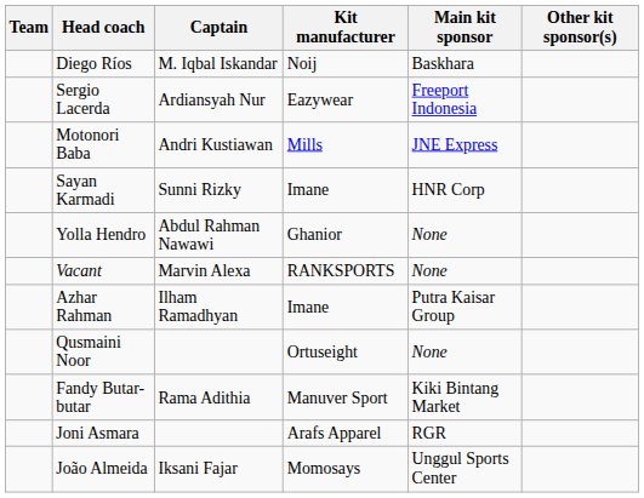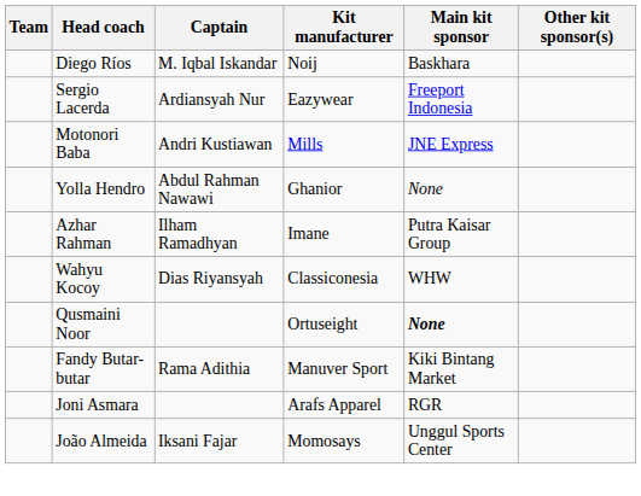 <table class="wikitable">
 <tr>
 <th>Team</th>
 <th>Head coach</th>
 <th>Captain</th>
 <th class="nowrap">Kit manufacturer</th>
 <th>Main kit sponsor</th>
 <th>Other kit sponsor(s)</th>
 </tr>
 <tr>
 <td></td>
 <td> Diego Ríos</td>
 <td> M. Iqbal Iskandar</td>
 <td> Noij</td>
 <td>Baskhara</td>
 <td></td>
 </tr>
 <tr>
 <td></td>
 <td> Sergio Lacerda</td>
 <td> Ardiansyah Nur</td>
 <td> Eazywear</td>
 <td><a href='#'>Freeport Indonesia</a></td>
 <td></td>
 </tr>
 <tr>
 <td></td>
 <td> Motonori Baba</td>
 <td> Andri Kustiawan</td>
 <td> <a href='#'>Mills</a></td>
 <td><a href='#'>JNE Express</a></td>
 <td></td>
 </tr>
 <tr>
 <td></td>
-<td> Sayan Karmadi</td>
-<td> Sunni Rizky</td>
-<td> Imane</td>
-<td>HNR Corp</td>
-<td></td>
-</tr>
-<tr>
-<td></td>
 <td> Yolla Hendro</td>
 <td> Abdul Rahman Nawawi</td>
 <td> Ghanior</td>
-<td><em>None</em></td>
-<td></td>
-</tr>
-<tr>
-<td></td>
-<td> <em>Vacant</em></td>
-<td> Marvin Alexa</td>
-<td> RANKSPORTS</td>
 <td><em>None</em></td>
 <td></td>
 </tr>
 <tr>
 <td></td>
 <td> Azhar Rahman</td>
 <td> Ilham Ramadhyan</td>
 <td> Imane</td>
 <td>Putra Kaisar Group</td>
 <td></td>
 </tr>
 <tr>
 <td></td>
+<td> Wahyu Kocoy</td>
+<td> Dias Riyansyah</td>
+<td> Classiconesia</td>
+<td>WHW</td>
+<td></td>
+</tr>
+<tr>
+<td></td>
 <td> Qusmaini Noor</td>
 <td></td>
 <td> Ortuseight</td>
-<td><em>None</em></td>
+<td><strong><em>None</em></strong></td>
 <td></td>
 </tr>
 <tr>
 <td></td>
 <td> Fandy Butar-butar</td>
 <td> Rama Adithia</td>
 <td> Manuver Sport</td>
 <td>Kiki Bintang Market</td>
 <td></td>
 </tr>
 <tr>
 <td></td>
 <td> Joni Asmara</td>
 <td></td>
 <td> Arafs Apparel</td>
 <td>RGR</td>
 <td></td>
 </tr>
 <tr>
 <td></td>
 <td> João Almeida</td>
 <td> Iksani Fajar</td>
 <td> Momosays</td>
 <td>Unggul Sports Center</td>
 <td></td>
 </tr>
 </table>
